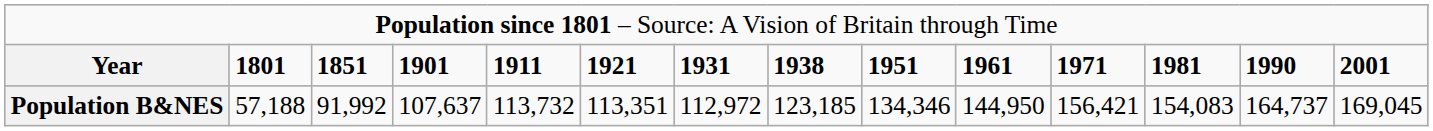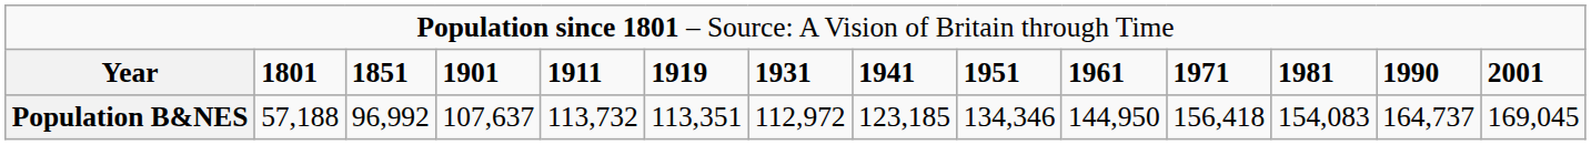 <table class="wikitable" style="clear:both;">
 <tr>
 <td colspan="14" style="text-align:center;"><strong>Population since 1801</strong> – Source: A Vision of Britain through Time</td>
 </tr>
 <tr>
 <th>Year</th>
 <td><strong>1801</strong></td>
 <td><strong>1851</strong></td>
 <td><strong>1901</strong></td>
 <td><strong>1911</strong></td>
-<td><strong>1921</strong></td>
+<td><strong>1919</strong></td>
 <td><strong>1931</strong></td>
-<td><strong>1938</strong></td>
+<td><strong>1941</strong></td>
 <td><strong>1951</strong></td>
 <td><strong>1961</strong></td>
 <td><strong>1971</strong></td>
 <td><strong>1981</strong></td>
 <td><strong>1990</strong></td>
 <td><strong>2001</strong></td>
 </tr>
 <tr>
 <th>Population B&NES</th>
 <td>57,188</td>
-<td>91,992</td>
+<td>96,992</td>
 <td>107,637</td>
 <td>113,732</td>
 <td>113,351</td>
 <td>112,972</td>
 <td>123,185</td>
 <td>134,346</td>
 <td>144,950</td>
-<td>156,421</td>
+<td>156,418</td>
 <td>154,083</td>
 <td>164,737</td>
 <td>169,045</td>
 </tr>
 </table>
